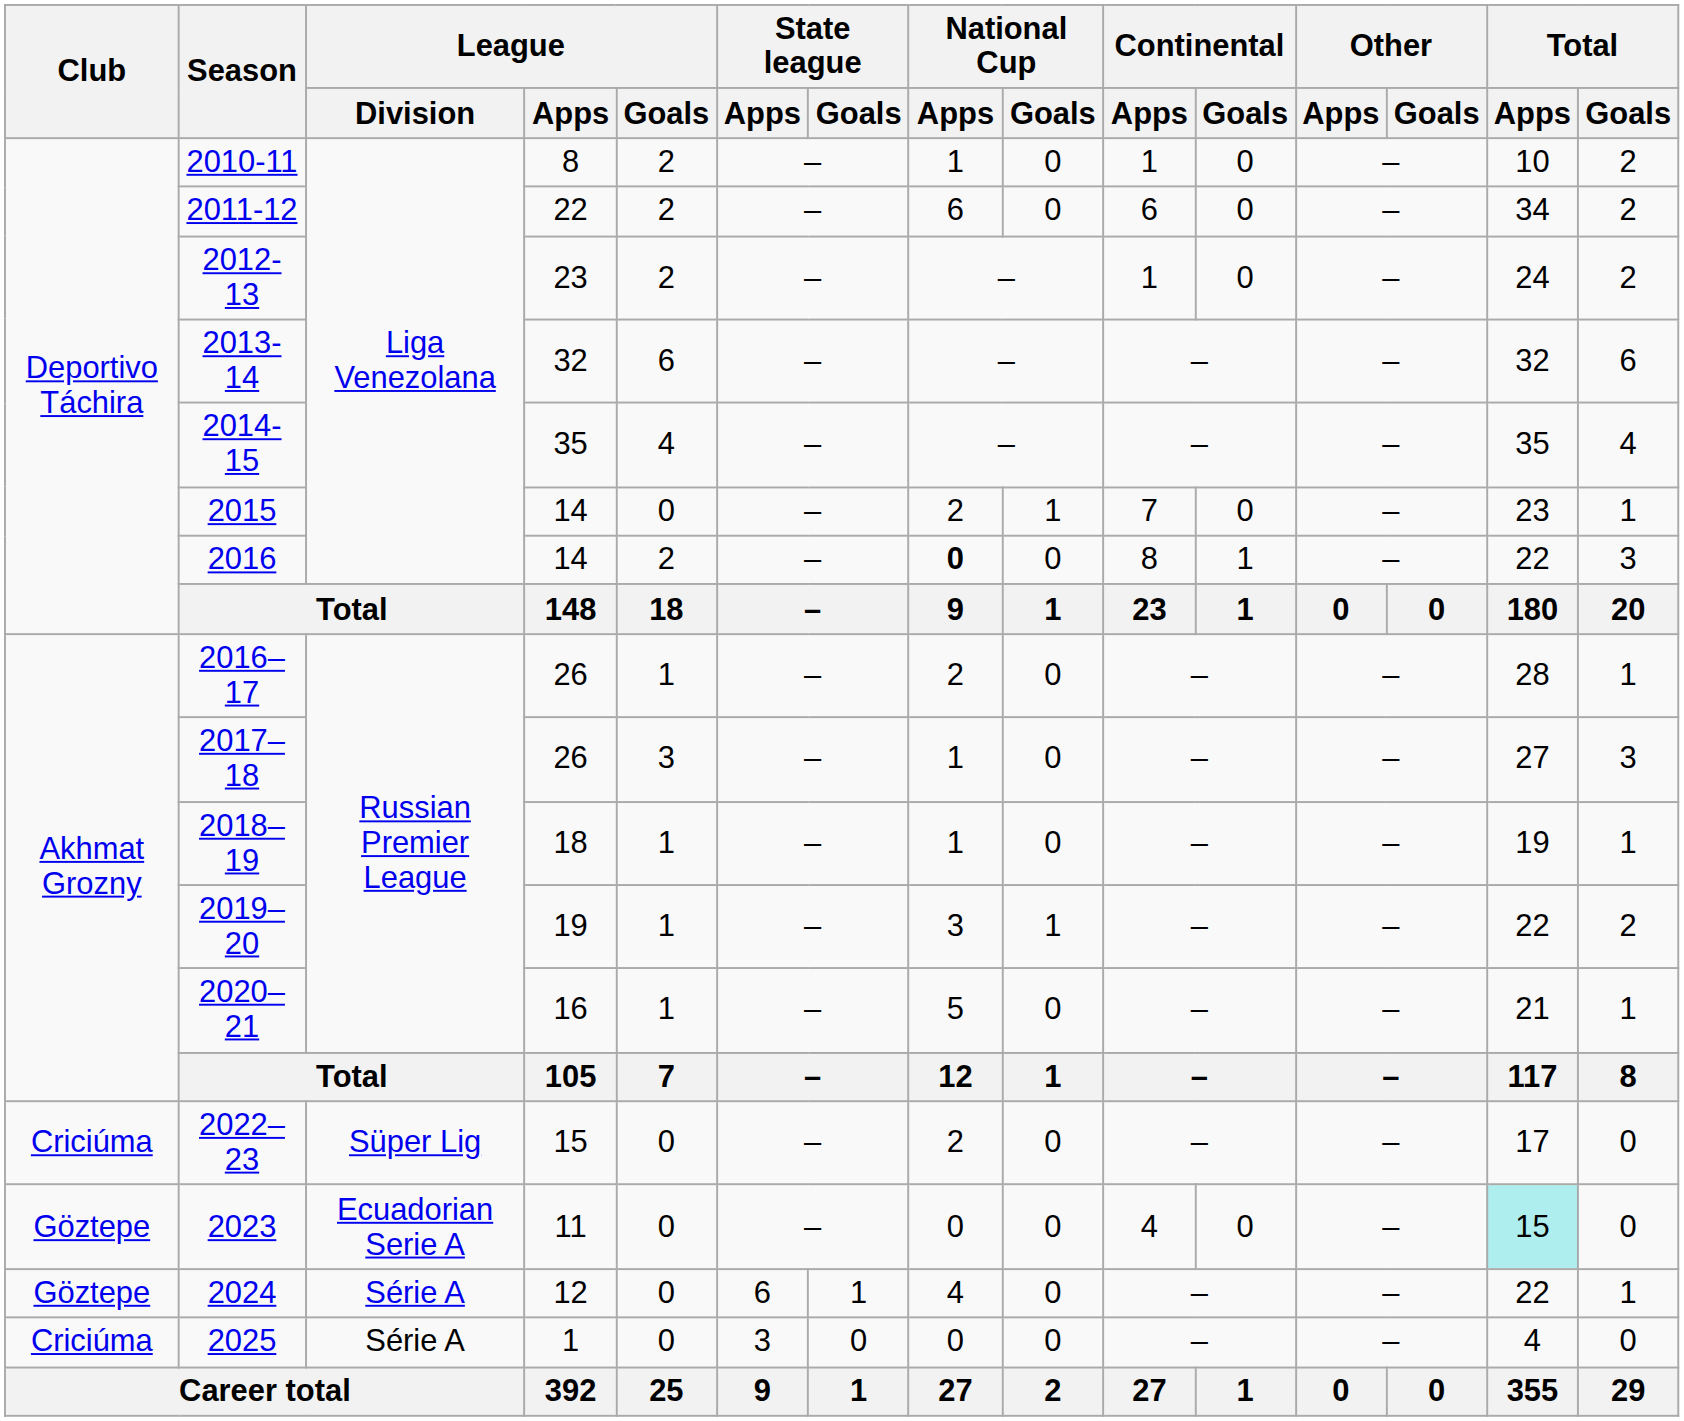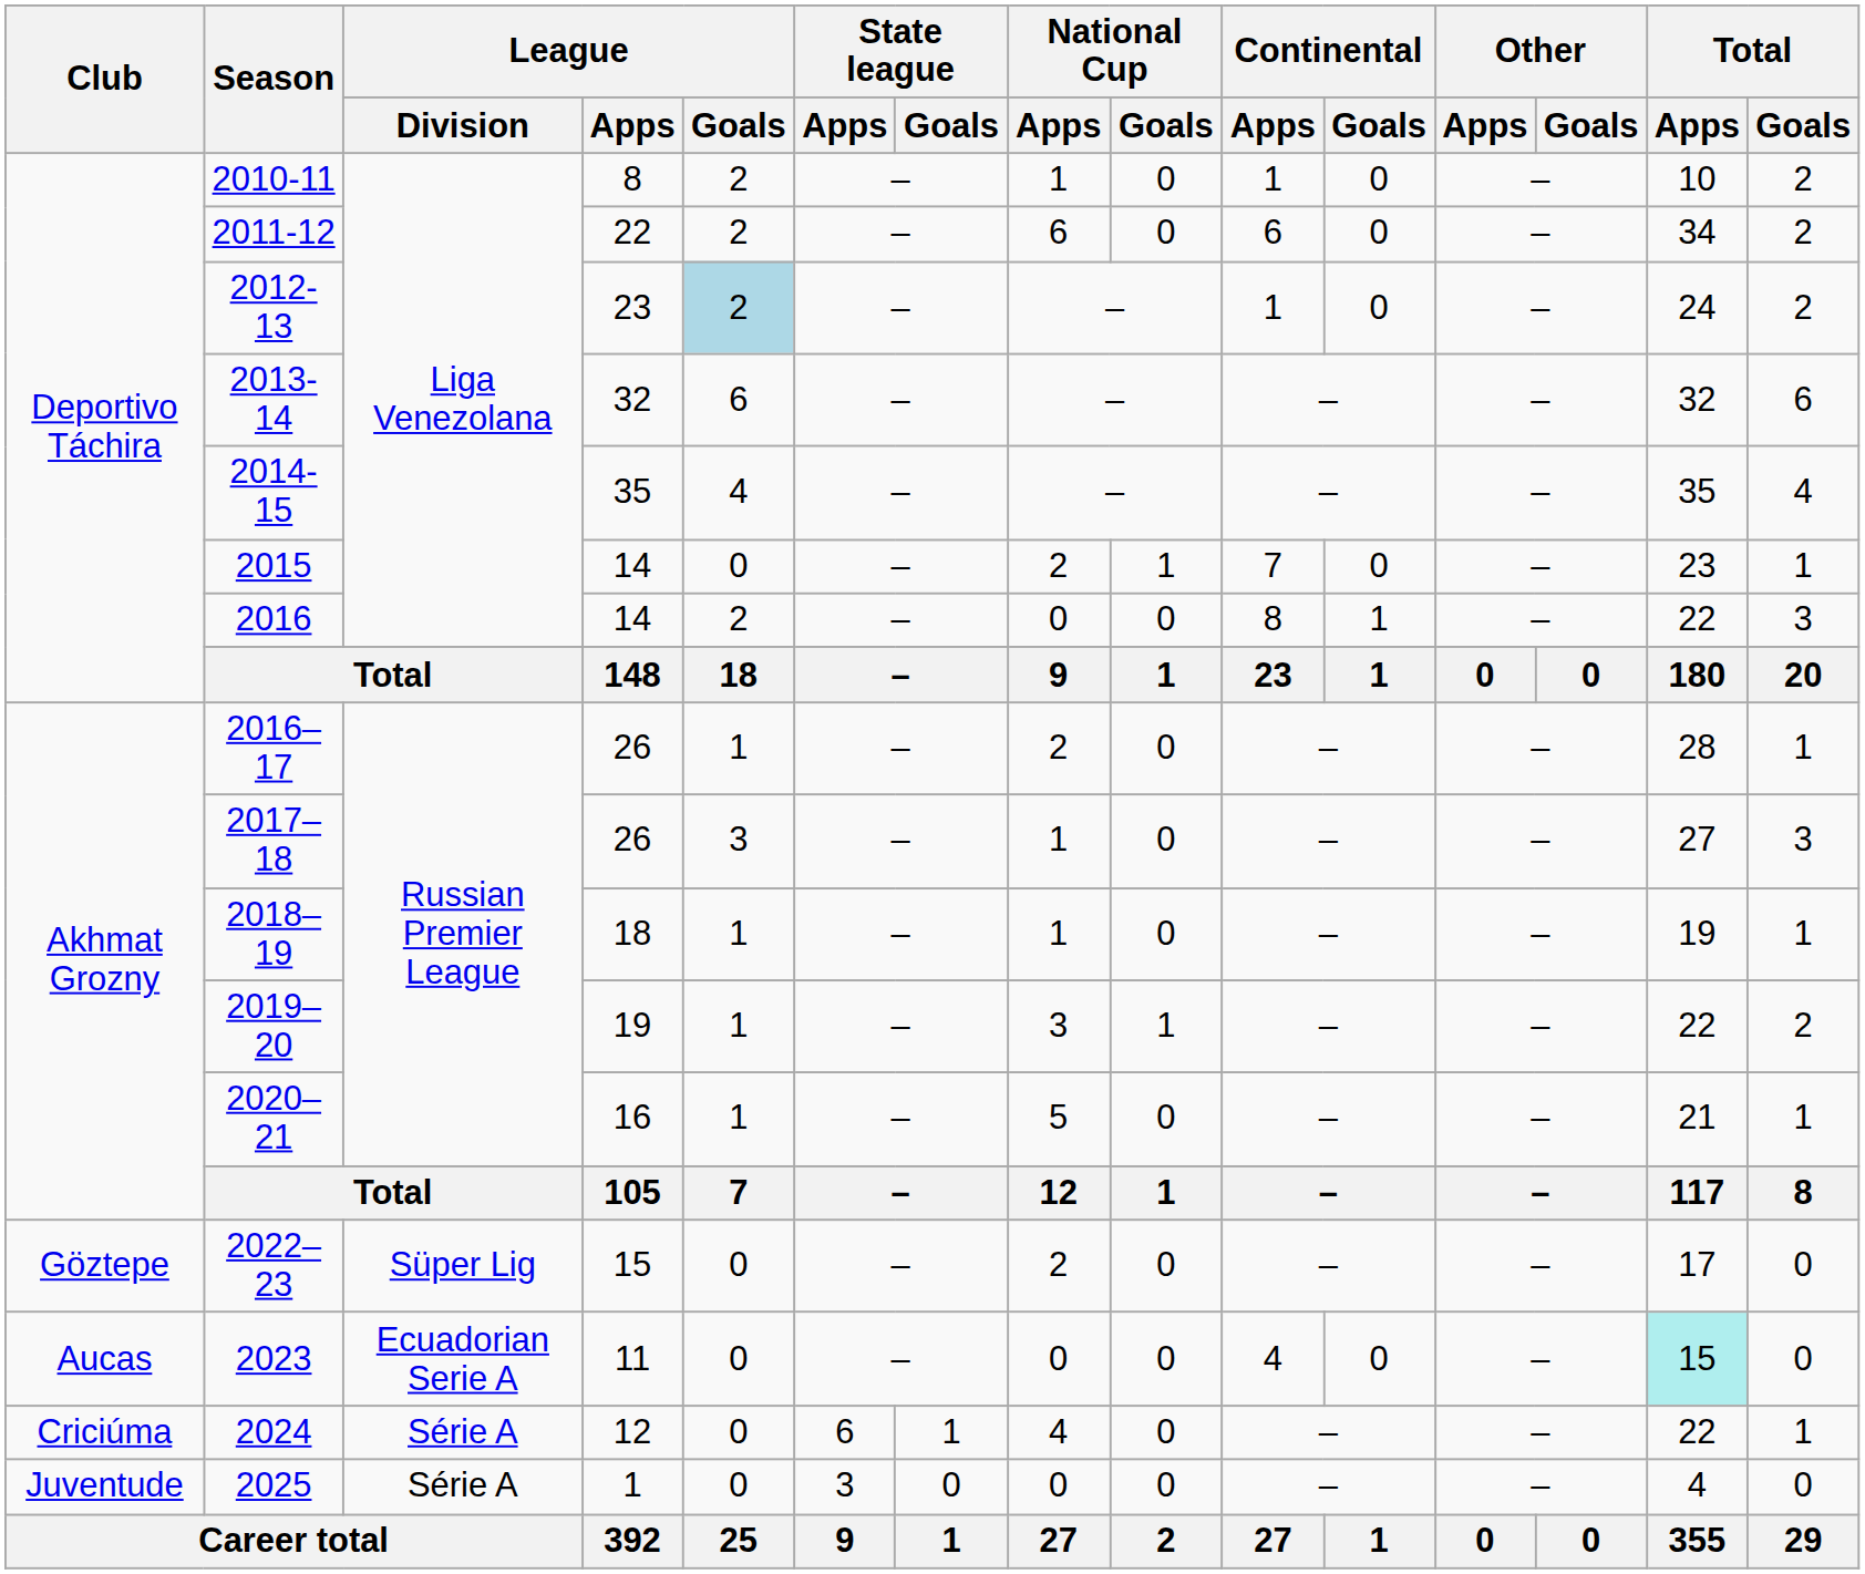 <table class="wikitable" style="text-align: center;">
 <tr>
 <th rowspan="2">Club</th>
 <th rowspan="2">Season</th>
 <th colspan="3">League</th>
 <th colspan="2">State league</th>
 <th colspan="2">National Cup</th>
 <th colspan="2">Continental</th>
 <th colspan="2">Other</th>
 <th colspan="2">Total</th>
 </tr>
 <tr>
 <th>Division</th>
 <th>Apps</th>
 <th>Goals</th>
 <th>Apps</th>
 <th>Goals</th>
 <th>Apps</th>
 <th>Goals</th>
 <th>Apps</th>
 <th>Goals</th>
 <th>Apps</th>
 <th>Goals</th>
 <th>Apps</th>
 <th>Goals</th>
 </tr>
 <tr>
 <td rowspan="8" valign="center"><a href='#'>Deportivo Táchira</a></td>
 <td><a href='#'>2010-11</a></td>
 <td rowspan="7" valign="center"><a href='#'>Liga Venezolana</a></td>
 <td>8</td>
 <td>2</td>
 <td colspan="2">–</td>
 <td>1</td>
 <td>0</td>
 <td>1</td>
 <td>0</td>
 <td colspan="2">–</td>
 <td>10</td>
 <td>2</td>
 </tr>
 <tr>
 <td><a href='#'>2011-12</a></td>
 <td>22</td>
 <td>2</td>
 <td colspan="2">–</td>
 <td>6</td>
 <td>0</td>
 <td>6</td>
 <td>0</td>
 <td colspan="2">–</td>
 <td>34</td>
 <td>2</td>
 </tr>
 <tr>
 <td><a href='#'>2012-13</a></td>
 <td>23</td>
-<td>2</td>
+<td style="background: lightblue;">2</td>
 <td colspan="2">–</td>
 <td colspan="2">–</td>
 <td>1</td>
 <td>0</td>
 <td colspan="2">–</td>
 <td>24</td>
 <td>2</td>
 </tr>
 <tr>
 <td><a href='#'>2013-14</a></td>
 <td>32</td>
 <td>6</td>
 <td colspan="2">–</td>
 <td colspan="2">–</td>
 <td colspan="2">–</td>
 <td colspan="2">–</td>
 <td>32</td>
 <td>6</td>
 </tr>
 <tr>
 <td><a href='#'>2014-15</a></td>
 <td>35</td>
 <td>4</td>
 <td colspan="2">–</td>
 <td colspan="2">–</td>
 <td colspan="2">–</td>
 <td colspan="2">–</td>
 <td>35</td>
 <td>4</td>
 </tr>
 <tr>
 <td><a href='#'>2015</a></td>
 <td>14</td>
 <td>0</td>
 <td colspan="2">–</td>
 <td>2</td>
 <td>1</td>
 <td>7</td>
 <td>0</td>
 <td colspan="2">–</td>
 <td>23</td>
 <td>1</td>
 </tr>
 <tr>
 <td><a href='#'>2016</a></td>
 <td>14</td>
 <td>2</td>
 <td colspan="2">–</td>
-<td><strong>0</strong></td>
+<td>0</td>
 <td>0</td>
 <td>8</td>
 <td>1</td>
 <td colspan="2">–</td>
 <td>22</td>
 <td>3</td>
 </tr>
 <tr>
 <th colspan="2">Total</th>
 <th>148</th>
 <th>18</th>
 <th colspan="2">–</th>
 <th>9</th>
 <th>1</th>
 <th>23</th>
 <th>1</th>
 <th>0</th>
 <th>0</th>
 <th>180</th>
 <th>20</th>
 </tr>
 <tr>
 <td rowspan="6" valign="center"><a href='#'>Akhmat Grozny</a></td>
 <td><a href='#'>2016–17</a></td>
 <td rowspan="5" valign="center"><a href='#'>Russian Premier League</a></td>
 <td>26</td>
 <td>1</td>
 <td colspan="2">–</td>
 <td>2</td>
 <td>0</td>
 <td colspan="2">–</td>
 <td colspan="2">–</td>
 <td>28</td>
 <td>1</td>
 </tr>
 <tr>
 <td><a href='#'>2017–18</a></td>
 <td>26</td>
 <td>3</td>
 <td colspan="2">–</td>
 <td>1</td>
 <td>0</td>
 <td colspan="2">–</td>
 <td colspan="2">–</td>
 <td>27</td>
 <td>3</td>
 </tr>
 <tr>
 <td><a href='#'>2018–19</a></td>
 <td>18</td>
 <td>1</td>
 <td colspan="2">–</td>
 <td>1</td>
 <td>0</td>
 <td colspan="2">–</td>
 <td colspan="2">–</td>
 <td>19</td>
 <td>1</td>
 </tr>
 <tr>
 <td><a href='#'>2019–20</a></td>
 <td>19</td>
 <td>1</td>
 <td colspan="2">–</td>
 <td>3</td>
 <td>1</td>
 <td colspan="2">–</td>
 <td colspan="2">–</td>
 <td>22</td>
 <td>2</td>
 </tr>
 <tr>
 <td><a href='#'>2020–21</a></td>
 <td>16</td>
 <td>1</td>
 <td colspan="2">–</td>
 <td>5</td>
 <td>0</td>
 <td colspan="2">–</td>
 <td colspan="2">–</td>
 <td>21</td>
 <td>1</td>
 </tr>
 <tr>
 <th colspan="2">Total</th>
 <th>105</th>
 <th>7</th>
 <th colspan="2">–</th>
 <th>12</th>
 <th>1</th>
 <th colspan="2">–</th>
 <th colspan="2">–</th>
 <th>117</th>
 <th>8</th>
 </tr>
 <tr>
-<td><a href='#'>Criciúma</a></td>
+<td><a href='#'>Göztepe</a></td>
 <td><a href='#'>2022–23</a></td>
 <td><a href='#'>Süper Lig</a></td>
 <td>15</td>
 <td>0</td>
 <td colspan="2">–</td>
 <td>2</td>
 <td>0</td>
 <td colspan="2">–</td>
 <td colspan="2">–</td>
 <td>17</td>
 <td>0</td>
 </tr>
 <tr>
-<td><a href='#'>Göztepe</a></td>
+<td><a href='#'>Aucas</a></td>
 <td><a href='#'>2023</a></td>
 <td><a href='#'>Ecuadorian Serie A</a></td>
 <td>11</td>
 <td>0</td>
 <td colspan="2">–</td>
 <td>0</td>
 <td>0</td>
 <td>4</td>
 <td>0</td>
 <td colspan="2">–</td>
 <td style="background: paleturquoise;">15</td>
 <td>0</td>
 </tr>
 <tr>
-<td><a href='#'>Göztepe</a></td>
+<td><a href='#'>Criciúma</a></td>
 <td><a href='#'>2024</a></td>
 <td><a href='#'>Série A</a></td>
 <td>12</td>
 <td>0</td>
 <td>6</td>
 <td>1</td>
 <td>4</td>
 <td>0</td>
 <td colspan="2">–</td>
 <td colspan="2">–</td>
 <td>22</td>
 <td>1</td>
 </tr>
 <tr>
-<td><a href='#'>Criciúma</a></td>
+<td><a href='#'>Juventude</a></td>
 <td><a href='#'>2025</a></td>
 <td>Série A</td>
 <td>1</td>
 <td>0</td>
 <td>3</td>
 <td>0</td>
 <td>0</td>
 <td>0</td>
 <td colspan="2">–</td>
 <td colspan="2">–</td>
 <td>4</td>
 <td>0</td>
 </tr>
 <tr>
 <th colspan="3">Career total</th>
 <th>392</th>
 <th>25</th>
 <th>9</th>
 <th>1</th>
 <th>27</th>
 <th>2</th>
 <th>27</th>
 <th>1</th>
 <th>0</th>
 <th>0</th>
 <th>355</th>
 <th>29</th>
 </tr>
 </table>
